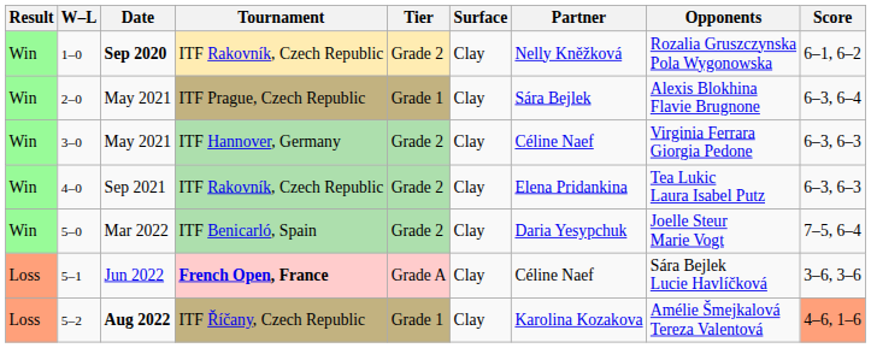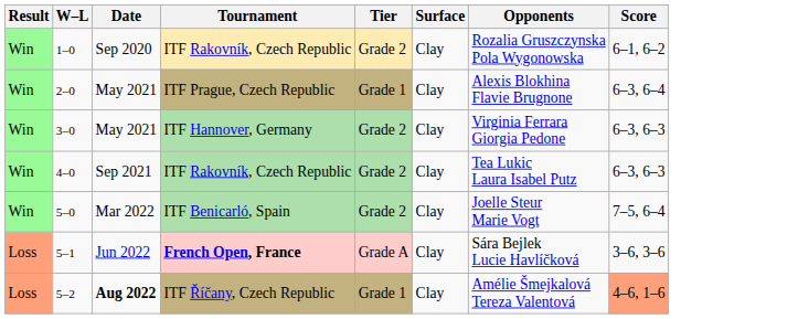 <table class="sortable wikitable">
 <tr>
 <th>Result</th>
 <th class="unsortable">W–L</th>
 <th>Date</th>
 <th>Tournament</th>
 <th>Tier</th>
 <th>Surface</th>
-<th>Partner</th>
 <th>Opponents</th>
 <th class="unsortable">Score</th>
 </tr>
 <tr>
 <td bgcolor="98FB98">Win</td>
 <td><small>1–0</small></td>
-<td><strong>Sep 2020</strong></td>
+<td>Sep 2020</td>
 <td bgcolor="ffecb2">ITF <a href='#'>Rakovník</a>, Czech Republic</td>
 <td bgcolor="ffecb2">Grade 2</td>
 <td>Clay</td>
-<td> <a href='#'>Nelly Kněžková</a></td>
 <td> <a href='#'>Rozalia Gruszczynska</a> <br>  <a href='#'>Pola Wygonowska</a></td>
 <td>6–1, 6–2</td>
 </tr>
 <tr>
 <td bgcolor="98FB98">Win</td>
 <td><small>2–0</small></td>
 <td>May 2021</td>
 <td bgcolor="C2B280">ITF Prague, Czech Republic</td>
 <td bgcolor="C2B280">Grade 1</td>
 <td>Clay</td>
-<td> <a href='#'>Sára Bejlek</a></td>
 <td> <a href='#'>Alexis Blokhina</a> <br>  <a href='#'>Flavie Brugnone</a></td>
 <td>6–3, 6–4</td>
 </tr>
 <tr>
 <td bgcolor="98FB98">Win</td>
 <td><small>3–0</small></td>
 <td>May 2021</td>
 <td bgcolor="addfad">ITF <a href='#'>Hannover</a>, Germany</td>
 <td bgcolor="addfad">Grade 2</td>
 <td>Clay</td>
-<td> <a href='#'>Céline Naef</a></td>
 <td> <a href='#'>Virginia Ferrara</a> <br>  <a href='#'>Giorgia Pedone</a></td>
 <td>6–3, 6–3</td>
 </tr>
 <tr>
 <td bgcolor="98FB98">Win</td>
 <td><small>4–0</small></td>
 <td>Sep 2021</td>
 <td bgcolor="addfad">ITF <a href='#'>Rakovník</a>, Czech Republic</td>
 <td bgcolor="addfad">Grade 2</td>
 <td>Clay</td>
-<td> <a href='#'>Elena Pridankina</a></td>
 <td> <a href='#'>Tea Lukic</a> <br>  <a href='#'>Laura Isabel Putz</a></td>
 <td>6–3, 6–3</td>
 </tr>
 <tr>
 <td bgcolor="98FB98">Win</td>
 <td><small>5–0</small></td>
 <td>Mar 2022</td>
 <td bgcolor="addfad">ITF <a href='#'>Benicarló</a>, Spain</td>
 <td bgcolor="addfad">Grade 2</td>
 <td>Clay</td>
-<td> <a href='#'>Daria Yesypchuk</a></td>
 <td> <a href='#'>Joelle Steur</a> <br>  <a href='#'>Marie Vogt</a></td>
 <td>7–5, 6–4</td>
 </tr>
 <tr>
 <td bgcolor="ffa07a">Loss</td>
 <td><small>5–1</small></td>
 <td><a href='#'>Jun 2022</a></td>
 <td bgcolor="#fcc"><strong><a href='#'>French Open</a>, France</strong></td>
 <td bgcolor="#fcc">Grade A</td>
 <td>Clay</td>
-<td> Céline Naef</td>
 <td> Sára Bejlek <br>  <a href='#'>Lucie Havlíčková</a></td>
 <td>3–6, 3–6</td>
 </tr>
 <tr>
 <td bgcolor="ffa07a">Loss</td>
 <td><small>5–2</small></td>
 <td><strong>Aug 2022</strong></td>
 <td bgcolor="C2B280">ITF <a href='#'>Říčany</a>, Czech Republic</td>
 <td bgcolor="C2B280">Grade 1</td>
 <td>Clay</td>
-<td> <a href='#'>Karolina Kozakova</a></td>
 <td> <a href='#'>Amélie Šmejkalová</a> <br>  <a href='#'>Tereza Valentová</a></td>
 <td style="background: lightsalmon;">4–6, 1–6</td>
 </tr>
 </table>
